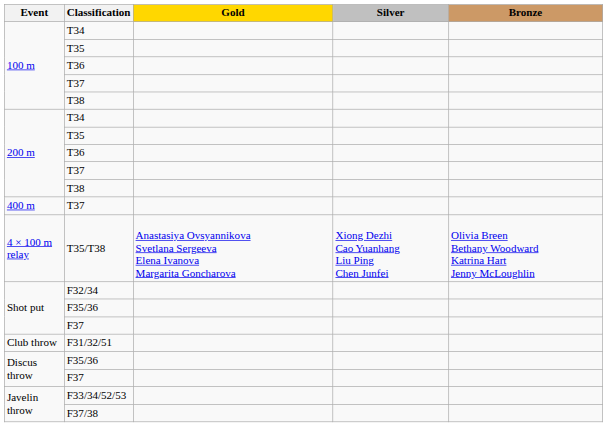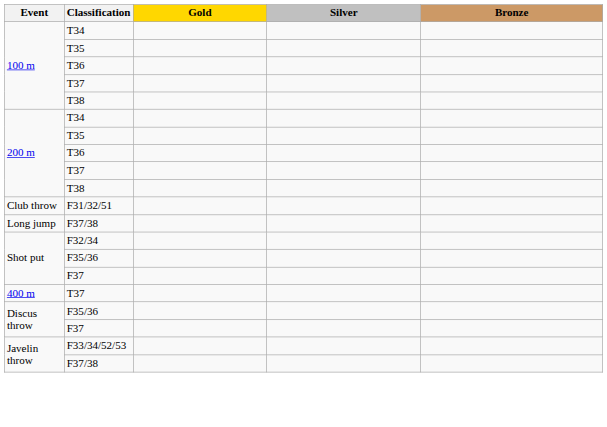 <table class=wikitable style="font-size:100%">
 <tr>
 <th rowspan="1" width="10%">Event</th>
 <th rowspan="1" width="5%">Classification</th>
 <th rowspan="1" style="background:gold;">Gold</th>
 <th colspan="1" style="background:silver;">Silver</th>
 <th colspan="1" style="background:#CC9966;">Bronze</th>
 </tr>
 <tr>
 <td rowspan="5"><a href='#'>100 m</a></td>
 <td>T34<br></td>
 <td></td>
 <td></td>
 <td></td>
 </tr>
 <tr>
 <td>T35<br></td>
 <td></td>
 <td></td>
 <td></td>
 </tr>
 <tr>
 <td>T36<br></td>
 <td></td>
 <td></td>
 <td></td>
 </tr>
 <tr>
 <td>T37<br></td>
 <td></td>
 <td></td>
 <td></td>
 </tr>
 <tr>
 <td>T38<br></td>
 <td></td>
 <td></td>
 <td></td>
 </tr>
 <tr>
 <td rowspan="5"><a href='#'>200 m</a></td>
 <td>T34<br></td>
 <td></td>
 <td></td>
 <td></td>
 </tr>
 <tr>
 <td>T35<br></td>
 <td></td>
 <td></td>
 <td></td>
 </tr>
 <tr>
 <td>T36<br></td>
 <td></td>
 <td></td>
 <td></td>
 </tr>
 <tr>
 <td>T37<br></td>
 <td></td>
 <td></td>
 <td></td>
 </tr>
 <tr>
 <td>T38<br></td>
 <td></td>
 <td></td>
 <td></td>
 </tr>
 <tr>
-<td><a href='#'>400 m</a></td>
-<td>T37<br></td>
+<td>Club throw</td>
+<td>F31/32/51<br></td>
 <td></td>
 <td></td>
 <td></td>
 </tr>
 <tr>
-<td><a href='#'>4 × 100 m relay</a></td>
-<td>T35/T38<br></td>
-<td><br><a href='#'>Anastasiya Ovsyannikova</a><br><a href='#'>Svetlana Sergeeva</a><br><a href='#'>Elena Ivanova</a><br><a href='#'>Margarita Goncharova</a></td>
-<td><br><a href='#'>Xiong Dezhi</a><br><a href='#'>Cao Yuanhang</a><br><a href='#'>Liu Ping</a><br><a href='#'>Chen Junfei</a></td>
-<td><br><a href='#'>Olivia Breen</a><br><a href='#'>Bethany Woodward</a><br><a href='#'>Katrina Hart</a><br><a href='#'>Jenny McLoughlin</a></td>
+<td>Long jump</td>
+<td>F37/38<br></td>
+<td></td>
+<td></td>
+<td></td>
 </tr>
 <tr>
 <td rowspan="3">Shot put</td>
 <td>F32/34<br></td>
 <td></td>
 <td></td>
 <td></td>
 </tr>
 <tr>
 <td>F35/36<br></td>
 <td></td>
 <td></td>
 <td></td>
 </tr>
 <tr>
 <td>F37<br></td>
 <td></td>
 <td></td>
 <td></td>
 </tr>
 <tr>
-<td>Club throw</td>
-<td>F31/32/51<br></td>
+<td><a href='#'>400 m</a></td>
+<td>T37<br></td>
 <td></td>
 <td></td>
 <td></td>
 </tr>
 <tr>
 <td rowspan="2">Discus throw</td>
 <td>F35/36<br></td>
 <td></td>
 <td></td>
 <td></td>
 </tr>
 <tr>
 <td>F37<br></td>
 <td></td>
 <td></td>
 <td></td>
 </tr>
 <tr>
 <td rowspan="2">Javelin throw</td>
 <td>F33/34/52/53<br></td>
 <td></td>
 <td></td>
 <td></td>
 </tr>
 <tr>
 <td>F37/38<br></td>
 <td></td>
 <td></td>
 <td></td>
 </tr>
 </table>
